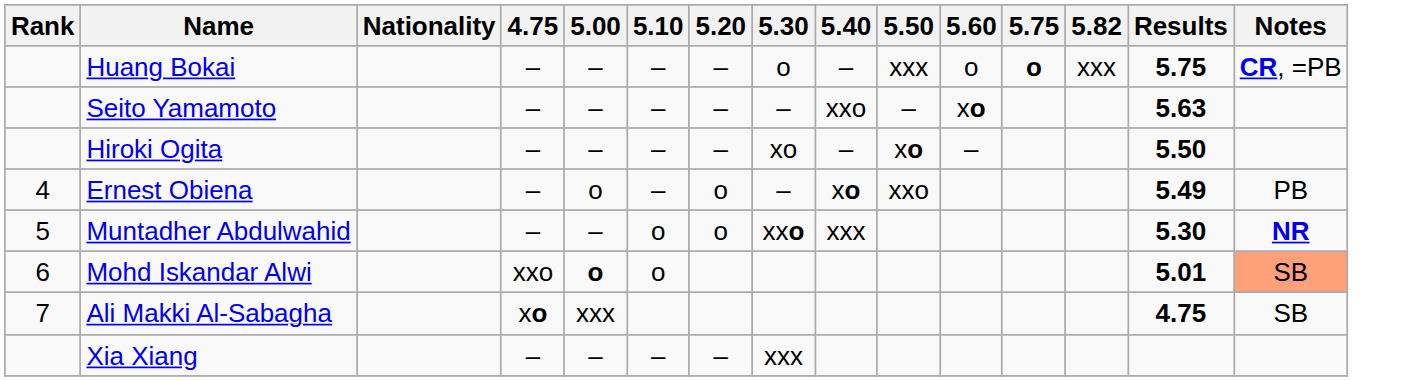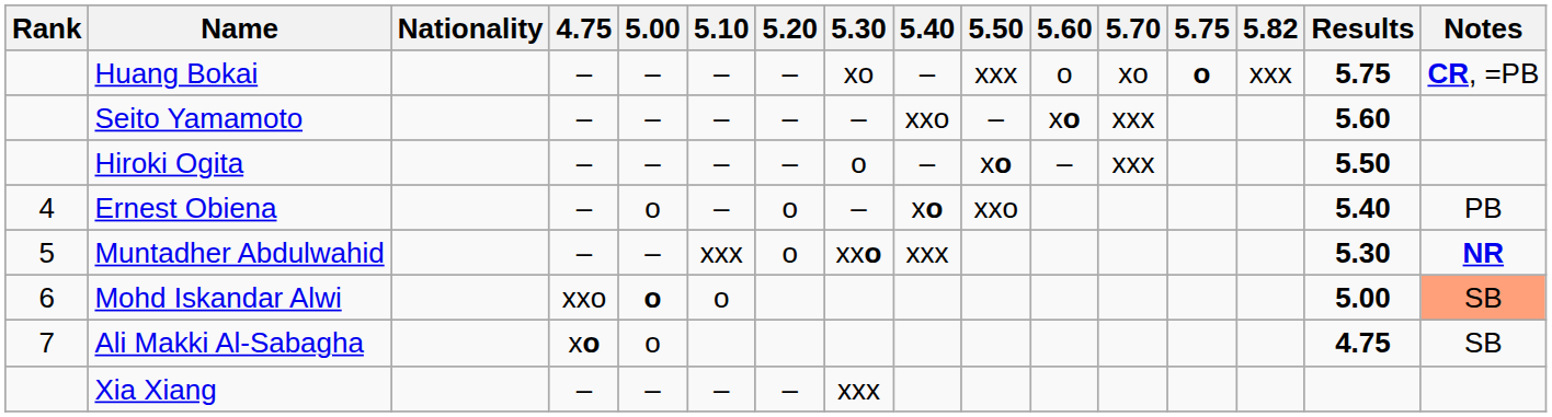 <table class="wikitable sortable" style="text-align:center;font-size:95%">
 <tr>
 <th>Rank</th>
 <th>Name</th>
 <th>Nationality</th>
 <th>4.75</th>
 <th>5.00</th>
 <th>5.10</th>
 <th>5.20</th>
 <th>5.30</th>
 <th>5.40</th>
 <th>5.50</th>
 <th>5.60</th>
+<th>5.70</th>
 <th>5.75</th>
 <th>5.82</th>
 <th>Results</th>
 <th>Notes</th>
 </tr>
 <tr>
 <td></td>
 <td align=left><a href='#'>Huang Bokai</a></td>
 <td align=left></td>
 <td>–</td>
 <td>–</td>
 <td>–</td>
 <td>–</td>
-<td>o</td>
+<td>xo</td>
 <td>–</td>
 <td>xxx</td>
 <td>o</td>
+<td>xo</td>
 <td><strong>o</strong></td>
 <td>xxx</td>
 <td><strong>5.75</strong></td>
 <td><strong><a href='#'>CR</a></strong>, =PB</td>
 </tr>
 <tr>
 <td></td>
 <td align=left><a href='#'>Seito Yamamoto</a></td>
 <td align=left></td>
 <td>–</td>
 <td>–</td>
 <td>–</td>
 <td>–</td>
 <td>–</td>
 <td>xxo</td>
 <td>–</td>
 <td>x<strong>o</strong></td>
+<td>xxx</td>
 <td></td>
 <td></td>
-<td><strong>5.63</strong></td>
+<td><strong>5.60</strong></td>
 <td></td>
 </tr>
 <tr>
 <td></td>
 <td align=left><a href='#'>Hiroki Ogita</a></td>
 <td align=left></td>
 <td>–</td>
 <td>–</td>
 <td>–</td>
 <td>–</td>
-<td>xo</td>
+<td>o</td>
 <td>–</td>
 <td>x<strong>o</strong></td>
 <td>–</td>
+<td>xxx</td>
 <td></td>
 <td></td>
 <td><strong>5.50</strong></td>
 <td></td>
 </tr>
 <tr>
 <td>4</td>
 <td align=left><a href='#'>Ernest Obiena</a></td>
 <td align=left></td>
 <td>–</td>
 <td>o</td>
 <td>–</td>
 <td>o</td>
 <td>–</td>
 <td>x<strong>o</strong></td>
 <td>xxo</td>
 <td></td>
 <td></td>
 <td></td>
-<td><strong>5.49</strong></td>
+<td></td>
+<td><strong>5.40</strong></td>
 <td>PB</td>
 </tr>
 <tr>
 <td>5</td>
 <td align=left><a href='#'>Muntadher Abdulwahid</a></td>
 <td align=left></td>
 <td>–</td>
 <td>–</td>
-<td>o</td>
+<td>xxx</td>
 <td>o</td>
 <td>xx<strong>o</strong></td>
 <td>xxx</td>
+<td></td>
 <td></td>
 <td></td>
 <td></td>
 <td></td>
 <td><strong>5.30</strong></td>
 <td><strong><a href='#'>NR</a></strong></td>
 </tr>
 <tr>
 <td>6</td>
 <td align=left><a href='#'>Mohd Iskandar Alwi</a></td>
 <td align=left></td>
 <td>xxo</td>
 <td><strong>o</strong></td>
 <td>o</td>
 <td></td>
 <td></td>
 <td></td>
 <td></td>
 <td></td>
 <td></td>
 <td></td>
-<td><strong>5.01</strong></td>
+<td></td>
+<td><strong>5.00</strong></td>
 <td style="background: lightsalmon;">SB</td>
 </tr>
 <tr>
 <td>7</td>
 <td align=left><a href='#'>Ali Makki Al-Sabagha</a></td>
 <td align=left></td>
 <td>x<strong>o</strong></td>
-<td>xxx</td>
+<td>o</td>
+<td></td>
 <td></td>
 <td></td>
 <td></td>
 <td></td>
 <td></td>
 <td></td>
 <td></td>
 <td></td>
 <td><strong>4.75</strong></td>
 <td>SB</td>
 </tr>
 <tr>
 <td></td>
 <td align=left><a href='#'>Xia Xiang</a></td>
 <td align=left></td>
 <td>–</td>
 <td>–</td>
 <td>–</td>
 <td>–</td>
 <td>xxx</td>
 <td></td>
 <td></td>
 <td></td>
 <td></td>
 <td></td>
+<td></td>
 <td><strong></strong></td>
 <td></td>
 </tr>
 </table>
